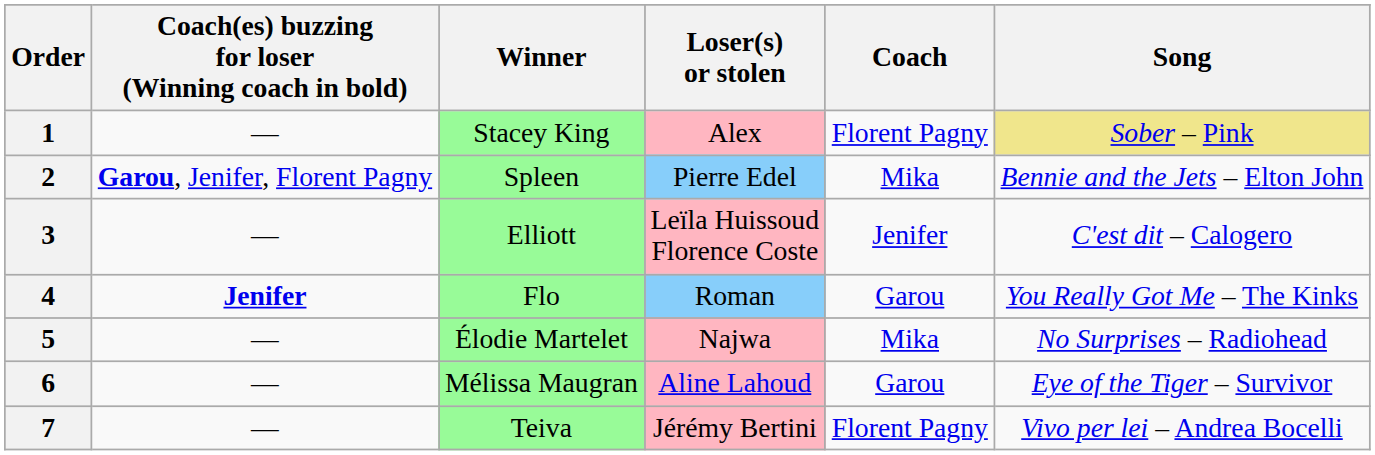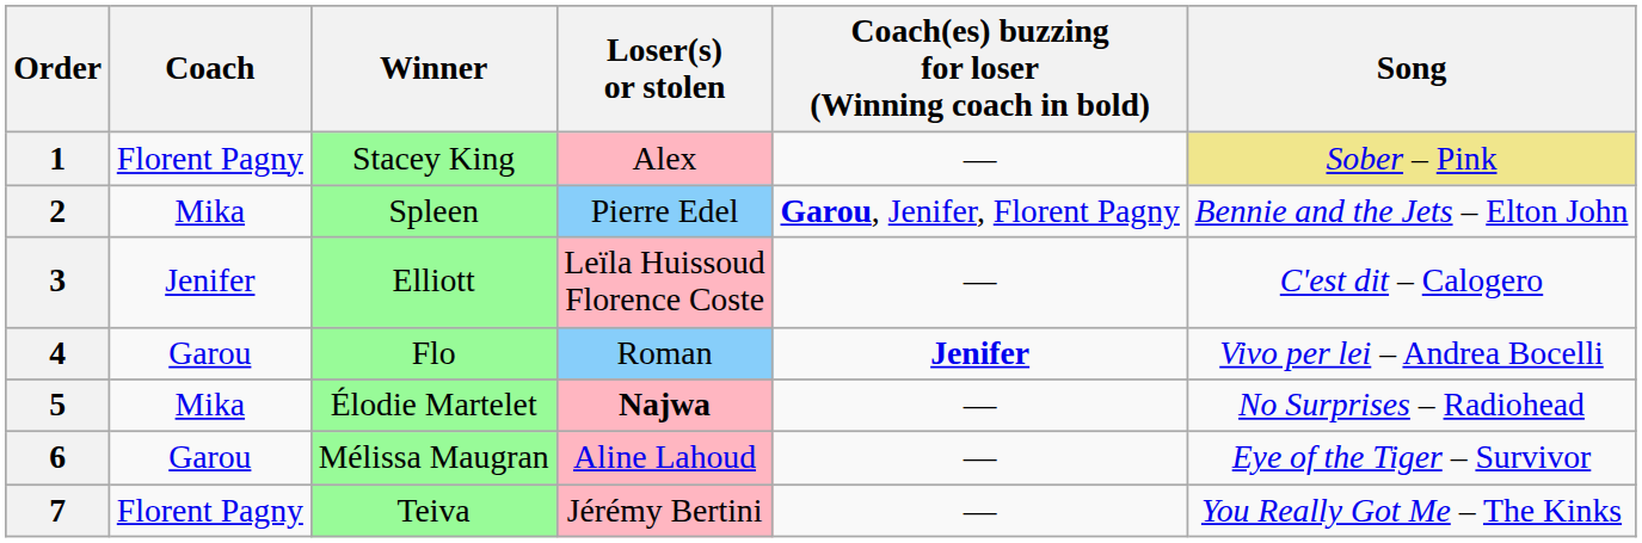 <table class="wikitable" style="font-size:100%; text-align:center">
 <tr>
 <th>Order</th>
-<th>Coach(es) buzzing<br>for loser <br>(Winning coach in bold)</th>
+<th>Coach</th>
 <th>Winner</th>
 <th>Loser(s)<br>or stolen</th>
-<th>Coach</th>
+<th>Coach(es) buzzing<br>for loser <br>(Winning coach in bold)</th>
 <th>Song</th>
 </tr>
 <tr>
 <th>1</th>
-<td>—</td>
+<td style="background;text-align:center;"><a href='#'>Florent Pagny</a></td>
 <td style="background:palegreen;text-align:center;">Stacey King</td>
 <td style="background:lightpink;text-align:center;">Alex</td>
-<td style="background;text-align:center;"><a href='#'>Florent Pagny</a></td>
+<td>—</td>
 <td style="background: khaki;"><em><a href='#'>Sober</a></em> – <a href='#'>Pink</a></td>
 </tr>
 <tr>
 <th>2</th>
-<td><strong><a href='#'>Garou</a></strong>, <a href='#'>Jenifer</a>, <a href='#'>Florent Pagny</a></td>
+<td style="background;text-align:center;"><a href='#'>Mika</a></td>
 <td style="background:palegreen;text-align:center;">Spleen</td>
 <td style="background:lightskyblue;text-align:center;">Pierre Edel</td>
-<td style="background;text-align:center;"><a href='#'>Mika</a></td>
+<td><strong><a href='#'>Garou</a></strong>, <a href='#'>Jenifer</a>, <a href='#'>Florent Pagny</a></td>
 <td><em><a href='#'>Bennie and the Jets</a></em> – <a href='#'>Elton John</a></td>
 </tr>
 <tr>
 <th>3</th>
-<td>—</td>
+<td style="background;text-align:center;"><a href='#'>Jenifer</a></td>
 <td style="background:palegreen;text-align:center;">Elliott</td>
 <td style="background:lightpink;text-align:center;">Leïla Huissoud<br>Florence Coste</td>
-<td style="background;text-align:center;"><a href='#'>Jenifer</a></td>
+<td>—</td>
 <td><em><a href='#'>C'est dit</a></em> – <a href='#'>Calogero</a></td>
 </tr>
 <tr>
 <th>4</th>
-<td><strong><a href='#'>Jenifer</a></strong></td>
+<td style="background;text-align:center;"><a href='#'>Garou</a></td>
 <td style="background:palegreen;text-align:center;">Flo</td>
 <td style="background:lightskyblue;text-align:center;">Roman</td>
-<td style="background;text-align:center;"><a href='#'>Garou</a></td>
-<td><em><a href='#'>You Really Got Me</a></em> – <a href='#'>The Kinks</a></td>
+<td><strong><a href='#'>Jenifer</a></strong></td>
+<td><em><a href='#'>Vivo per lei</a></em> – <a href='#'>Andrea Bocelli</a></td>
 </tr>
 <tr>
 <th>5</th>
+<td style="background;text-align:center;"><a href='#'>Mika</a></td>
+<td style="background:palegreen;text-align:center;">Élodie Martelet</td>
+<td style="background:lightpink;text-align:center;"><strong>Najwa</strong></td>
 <td>—</td>
-<td style="background:palegreen;text-align:center;">Élodie Martelet</td>
-<td style="background:lightpink;text-align:center;">Najwa</td>
-<td style="background;text-align:center;"><a href='#'>Mika</a></td>
 <td><em><a href='#'>No Surprises</a></em> – <a href='#'>Radiohead</a></td>
 </tr>
 <tr>
 <th>6</th>
-<td>—</td>
+<td style="background;text-align:center;"><a href='#'>Garou</a></td>
 <td style="background:palegreen;text-align:center;">Mélissa Maugran</td>
 <td style="background:lightpink;text-align:center;"><a href='#'>Aline Lahoud</a></td>
-<td style="background;text-align:center;"><a href='#'>Garou</a></td>
+<td>—</td>
 <td><em><a href='#'>Eye of the Tiger</a></em> – <a href='#'>Survivor</a></td>
 </tr>
 <tr>
 <th>7</th>
-<td>—</td>
+<td style="background;text-align:center;"><a href='#'>Florent Pagny</a></td>
 <td style="background:palegreen;text-align:center;">Teiva</td>
 <td style="background:lightpink;text-align:center;">Jérémy Bertini</td>
-<td style="background;text-align:center;"><a href='#'>Florent Pagny</a></td>
-<td><em><a href='#'>Vivo per lei</a></em> – <a href='#'>Andrea Bocelli</a></td>
+<td>—</td>
+<td><em><a href='#'>You Really Got Me</a></em> – <a href='#'>The Kinks</a></td>
 </tr>
 </table>
